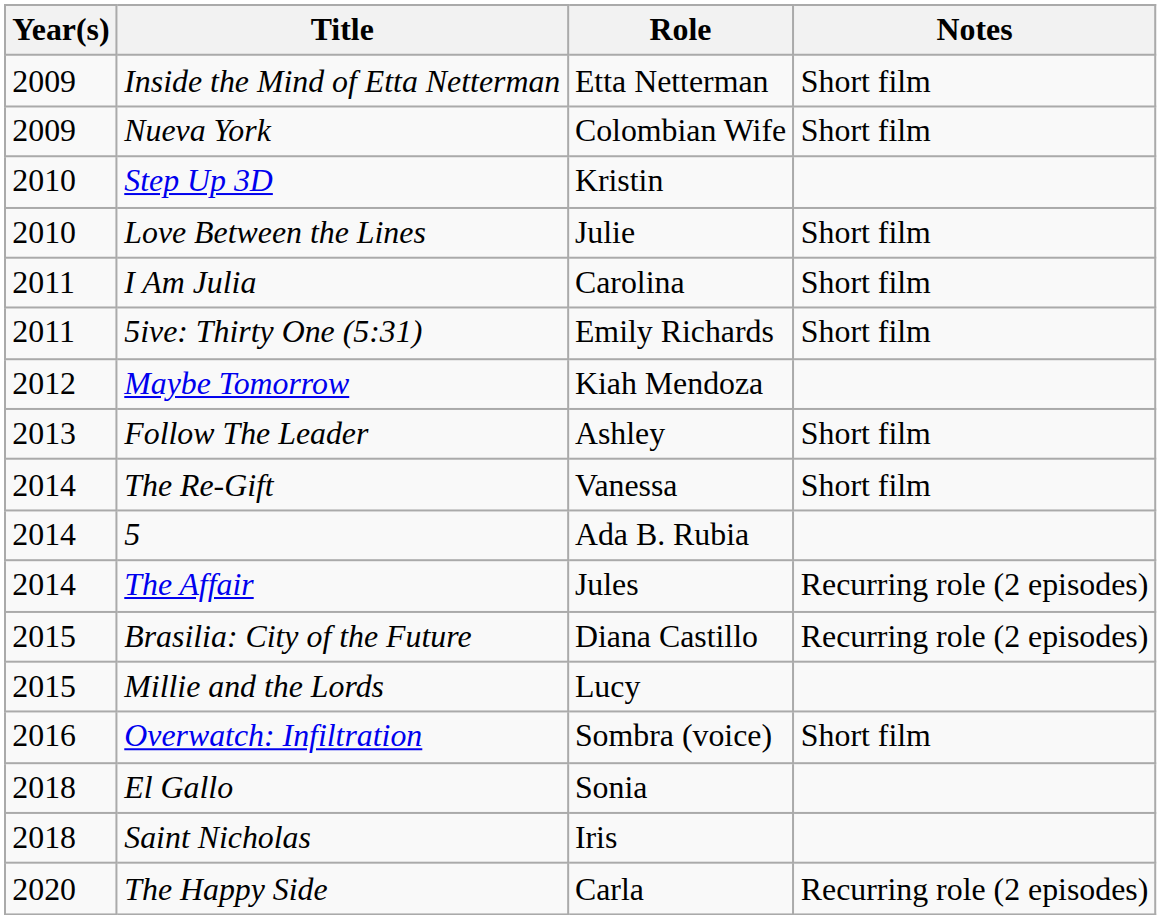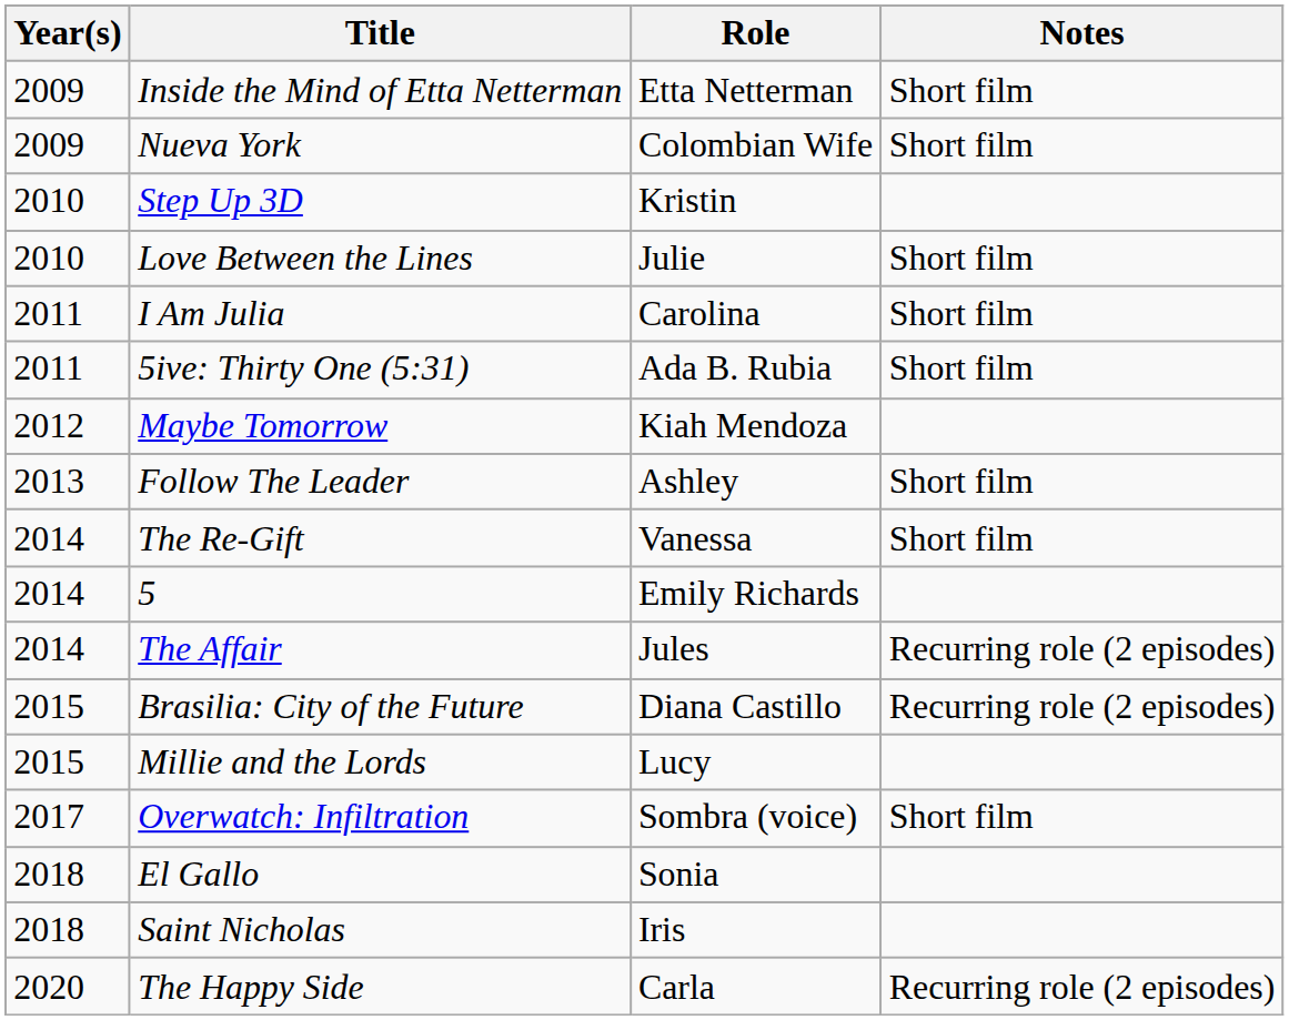 <table class="wikitable sortable">
 <tr>
 <th>Year(s)</th>
 <th>Title</th>
 <th>Role</th>
 <th class="unsortable">Notes</th>
 </tr>
 <tr>
 <td>2009</td>
 <td><em>Inside the Mind of Etta Netterman</em></td>
 <td>Etta Netterman</td>
 <td>Short film</td>
 </tr>
 <tr>
 <td>2009</td>
 <td><em>Nueva York</em></td>
 <td>Colombian Wife</td>
 <td>Short film</td>
 </tr>
 <tr>
 <td>2010</td>
 <td><em><a href='#'>Step Up 3D</a></em></td>
 <td>Kristin</td>
 <td></td>
 </tr>
 <tr>
 <td>2010</td>
 <td><em>Love Between the Lines</em></td>
 <td>Julie</td>
 <td>Short film</td>
 </tr>
 <tr>
 <td>2011</td>
 <td><em>I Am Julia</em></td>
 <td>Carolina</td>
 <td>Short film</td>
 </tr>
 <tr>
 <td>2011</td>
 <td><em>5ive: Thirty One (5:31)</em></td>
-<td>Emily Richards</td>
+<td>Ada B. Rubia</td>
 <td>Short film</td>
 </tr>
 <tr>
 <td>2012</td>
 <td><em><a href='#'>Maybe Tomorrow</a></em></td>
 <td>Kiah Mendoza</td>
 <td></td>
 </tr>
 <tr>
 <td>2013</td>
 <td><em>Follow The Leader</em></td>
 <td>Ashley</td>
 <td>Short film</td>
 </tr>
 <tr>
 <td>2014</td>
 <td><em>The Re-Gift</em></td>
 <td>Vanessa</td>
 <td>Short film</td>
 </tr>
 <tr>
 <td>2014</td>
 <td><em>5</em></td>
-<td>Ada B. Rubia</td>
+<td>Emily Richards</td>
 <td></td>
 </tr>
 <tr>
 <td>2014</td>
 <td><em><a href='#'>The Affair</a></em></td>
 <td>Jules</td>
 <td>Recurring role (2 episodes)</td>
 </tr>
 <tr>
 <td>2015</td>
 <td><em>Brasilia: City of the Future</em></td>
 <td>Diana Castillo</td>
 <td>Recurring role (2 episodes)</td>
 </tr>
 <tr>
 <td>2015</td>
 <td><em>Millie and the Lords</em></td>
 <td>Lucy</td>
 <td></td>
 </tr>
 <tr>
-<td>2016</td>
+<td>2017</td>
 <td><em><a href='#'>Overwatch: Infiltration</a></em></td>
 <td>Sombra (voice)</td>
 <td>Short film</td>
 </tr>
 <tr>
 <td>2018</td>
 <td><em>El Gallo</em></td>
 <td>Sonia</td>
 <td></td>
 </tr>
 <tr>
 <td>2018</td>
 <td><em>Saint Nicholas</em></td>
 <td>Iris</td>
 <td></td>
 </tr>
 <tr>
 <td>2020</td>
 <td><em>The Happy Side</em></td>
 <td>Carla</td>
 <td>Recurring role (2 episodes)</td>
 </tr>
 </table>
